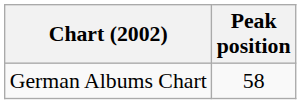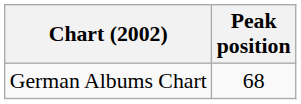 <table class="wikitable">
 <tr>
 <th>Chart (2002)</th>
 <th>Peak<br>position</th>
 </tr>
 <tr>
 <td>German Albums Chart</td>
-<td style="text-align:center;">58</td>
+<td style="text-align:center;">68</td>
 </tr>
 </table>
